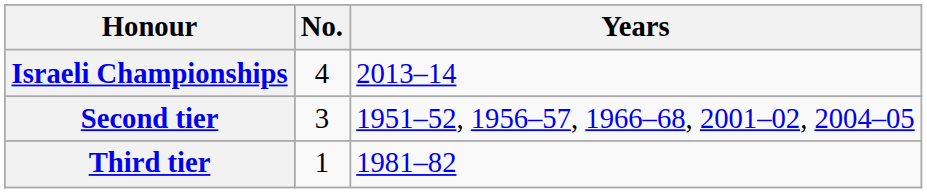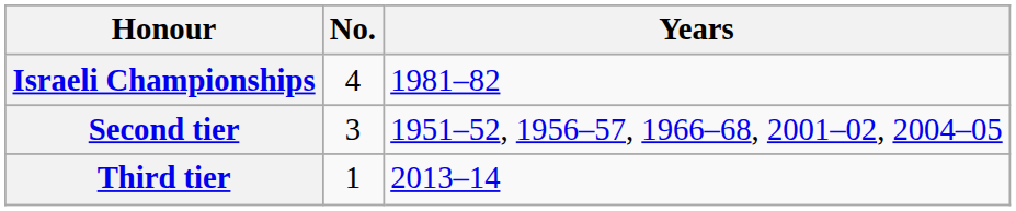 <table class="wikitable plainrowheaders">
 <tr>
 <th scope=col>Honour</th>
 <th scope=col>No.</th>
 <th scope=col>Years</th>
 </tr>
 <tr>
 <th scope=row><a href='#'>Israeli Championships</a></th>
 <td style="text-align: center">4</td>
-<td><a href='#'>2013–14</a></td>
+<td><a href='#'>1981–82</a></td>
 </tr>
 <tr>
 <th scope=row><a href='#'>Second tier</a></th>
 <td style="text-align: center">3</td>
 <td><a href='#'>1951–52</a>, <a href='#'>1956–57</a>, <a href='#'>1966–68</a>, <a href='#'>2001–02</a>, <a href='#'>2004–05</a></td>
 </tr>
 <tr>
 <th scope=row><a href='#'>Third tier</a></th>
 <td style="text-align: center">1</td>
-<td><a href='#'>1981–82</a></td>
+<td><a href='#'>2013–14</a></td>
 </tr>
 </table>
